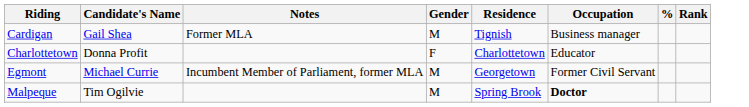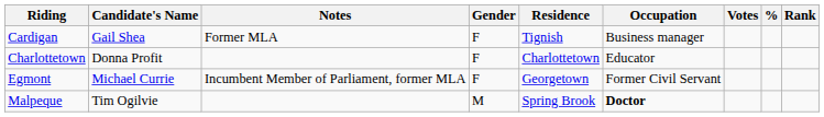 <table class="wikitable sortable">
 <tr>
 <th>Riding</th>
 <th>Candidate's Name</th>
 <th>Notes</th>
 <th>Gender</th>
 <th>Residence</th>
 <th>Occupation</th>
+<th>Votes</th>
 <th>%</th>
 <th>Rank</th>
 </tr>
 <tr>
 <td><a href='#'>Cardigan</a></td>
 <td><a href='#'>Gail Shea</a></td>
 <td>Former MLA</td>
-<td>M</td>
+<td>F</td>
 <td><a href='#'>Tignish</a></td>
 <td>Business manager</td>
+<td></td>
 <td></td>
 <td></td>
 </tr>
 <tr>
 <td><a href='#'>Charlottetown</a></td>
 <td>Donna Profit</td>
 <td></td>
 <td>F</td>
 <td><a href='#'>Charlottetown</a></td>
 <td>Educator</td>
 <td></td>
 <td></td>
+<td></td>
 </tr>
 <tr>
 <td><a href='#'>Egmont</a></td>
 <td><a href='#'>Michael Currie</a></td>
 <td>Incumbent Member of Parliament, former MLA</td>
-<td>M</td>
+<td>F</td>
 <td><a href='#'>Georgetown</a></td>
 <td>Former Civil Servant</td>
+<td></td>
 <td></td>
 <td></td>
 </tr>
 <tr>
 <td><a href='#'>Malpeque</a></td>
 <td>Tim Ogilvie</td>
 <td></td>
 <td>M</td>
 <td><a href='#'>Spring Brook</a></td>
 <td><strong>Doctor</strong></td>
 <td></td>
 <td></td>
+<td></td>
 </tr>
 </table>
